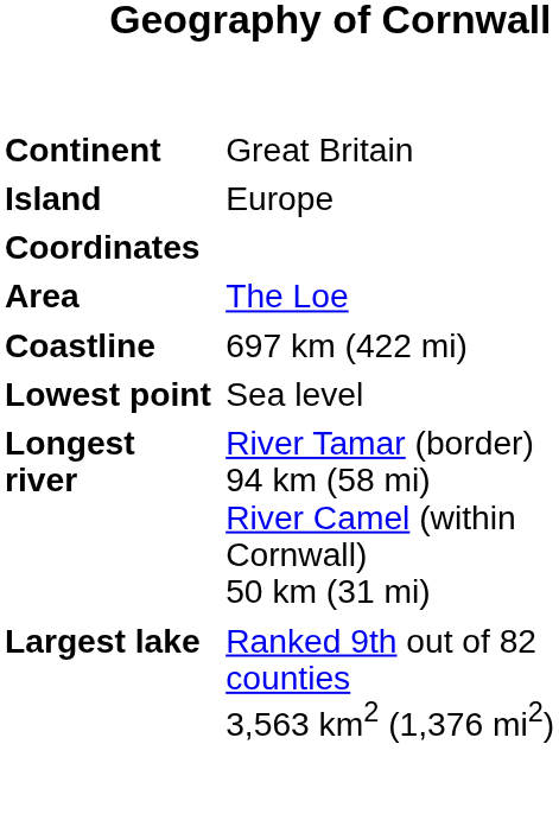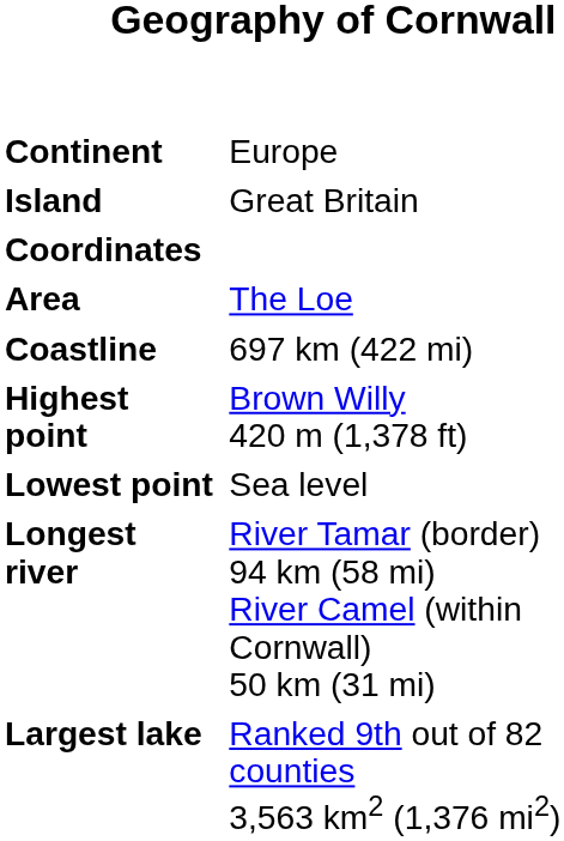 <table class="toccolours" style="float: right; margin-left: 2em; width: 20em; font-size: 90%;" cellspacing="3">
 <tr>
 <td colspan="2" style="text-align: center; font-size: larger;"><strong>Geography of Cornwall</strong></td>
 </tr>
 <tr>
 <td colspan="2" style="padding: 1em 0; text-align: center;"></td>
 </tr>
 <tr style="vertical-align: top;">
 <td><strong>Continent</strong></td>
-<td style="padding-right: 1em;">Great Britain</td>
+<td style="padding-right: 1em;">Europe</td>
 </tr>
 <tr style="vertical-align: top;">
 <td><strong>Island</strong></td>
-<td style="padding-right: 1em;">Europe</td>
+<td style="padding-right: 1em;">Great Britain</td>
 </tr>
 <tr style="vertical-align: top;">
 <td><strong>Coordinates</strong></td>
 <td style="padding-right: 1em;"></td>
 </tr>
 <tr style="vertical-align: top;">
 <td><strong>Area</strong></td>
 <td style="padding-right: 1em;"><a href='#'>The Loe</a></td>
 </tr>
 <tr style="vertical-align: top;">
 <td><strong>Coastline</strong></td>
 <td style="padding-right: 1em;">697 km (422 mi)</td>
 </tr>
 <tr style="vertical-align: top;">
+<td><strong>Highest point</strong></td>
+<td style="padding-right: 1em;"><a href='#'>Brown Willy</a><br> 420 m (1,378 ft)</td>
+</tr>
+<tr style="vertical-align: top;">
 <td><strong>Lowest point</strong></td>
 <td style="padding-right: 1em;">Sea level</td>
 </tr>
 <tr style="vertical-align: top;">
 <td><strong>Longest river</strong></td>
 <td style="padding-right: 1em;"><a href='#'>River Tamar</a> (border)<br>94 km (58 mi)<br><a href='#'>River Camel</a> (within Cornwall)<br>50 km (31 mi)</td>
 </tr>
 <tr style="vertical-align: top;">
 <td><strong>Largest lake</strong></td>
 <td style="padding-right: 1em;"><a href='#'>Ranked 9th</a> out of 82 <a href='#'>counties</a><br>3,563 km<sup>2</sup> (1,376 mi<sup>2</sup>)</td>
 </tr>
 </table>
